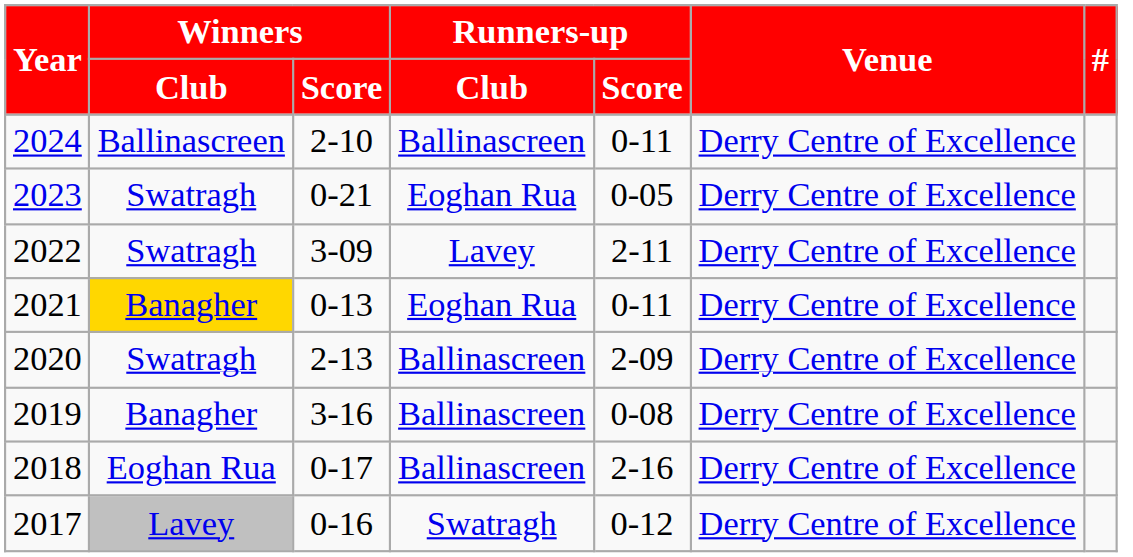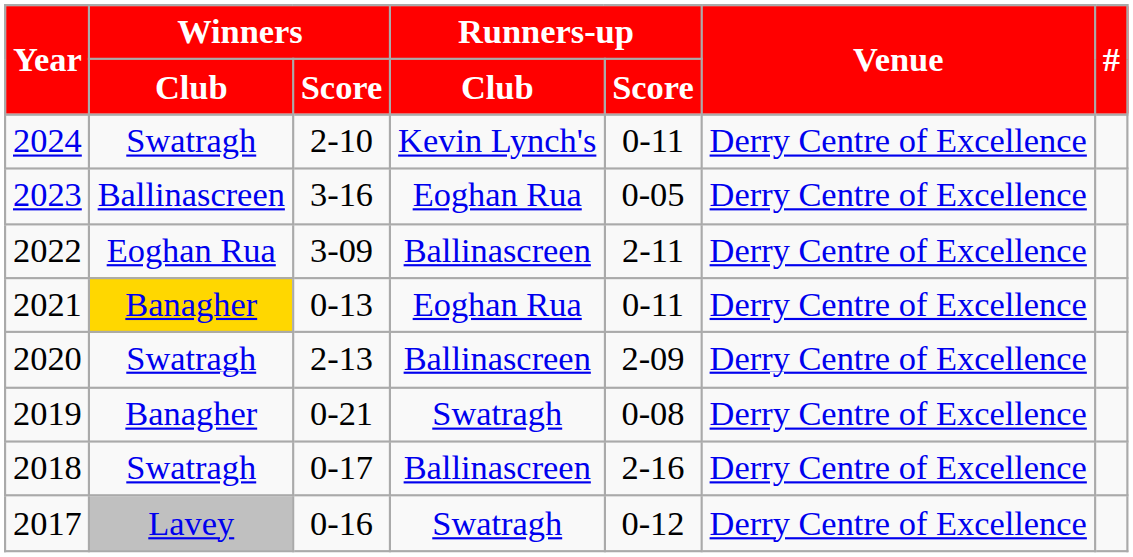 <table class="wikitable sortable" style="text-align:center">
 <tr>
 <th rowspan="2" style="background:red;color:white">Year</th>
 <th colspan="2" style="background:red;color:white">Winners</th>
 <th colspan="2" style="background:red;color:white">Runners-up</th>
 <th rowspan="2" style="background:red;color:white">Venue</th>
 <th rowspan="2" style="background:red;color:white">#</th>
 </tr>
 <tr>
 <th style="background:red;color:white">Club</th>
 <th style="background:red;color:white">Score</th>
 <th style="background:red;color:white">Club</th>
 <th style="background:red;color:white">Score</th>
 </tr>
 <tr>
 <td><a href='#'>2024</a></td>
-<td><a href='#'>Ballinascreen</a></td>
+<td><a href='#'>Swatragh</a></td>
 <td>2-10</td>
-<td><a href='#'>Ballinascreen</a></td>
+<td><a href='#'>Kevin Lynch's</a></td>
 <td>0-11</td>
 <td><a href='#'>Derry Centre of Excellence</a></td>
 <td></td>
 </tr>
 <tr>
 <td><a href='#'>2023</a></td>
-<td><a href='#'>Swatragh</a></td>
-<td>0-21</td>
+<td><a href='#'>Ballinascreen</a></td>
+<td>3-16</td>
 <td><a href='#'>Eoghan Rua</a></td>
 <td>0-05</td>
 <td><a href='#'>Derry Centre of Excellence</a></td>
 <td></td>
 </tr>
 <tr>
 <td>2022</td>
-<td><a href='#'>Swatragh</a></td>
+<td><a href='#'>Eoghan Rua</a></td>
 <td>3-09</td>
-<td><a href='#'>Lavey</a></td>
+<td><a href='#'>Ballinascreen</a></td>
 <td>2-11</td>
 <td><a href='#'>Derry Centre of Excellence</a></td>
 <td></td>
 </tr>
 <tr>
 <td>2021</td>
 <td bgcolor=gold><a href='#'>Banagher</a></td>
 <td>0-13</td>
 <td><a href='#'>Eoghan Rua</a></td>
 <td>0-11</td>
 <td><a href='#'>Derry Centre of Excellence</a></td>
 <td></td>
 </tr>
 <tr>
 <td>2020</td>
 <td><a href='#'>Swatragh</a></td>
 <td>2-13</td>
 <td><a href='#'>Ballinascreen</a></td>
 <td>2-09</td>
 <td><a href='#'>Derry Centre of Excellence</a></td>
 <td></td>
 </tr>
 <tr>
 <td>2019</td>
 <td><a href='#'>Banagher</a></td>
-<td>3-16</td>
-<td><a href='#'>Ballinascreen</a></td>
+<td>0-21</td>
+<td><a href='#'>Swatragh</a></td>
 <td>0-08</td>
 <td><a href='#'>Derry Centre of Excellence</a></td>
 <td></td>
 </tr>
 <tr>
 <td>2018</td>
-<td><a href='#'>Eoghan Rua</a></td>
+<td><a href='#'>Swatragh</a></td>
 <td>0-17</td>
 <td><a href='#'>Ballinascreen</a></td>
 <td>2-16</td>
 <td><a href='#'>Derry Centre of Excellence</a></td>
 <td></td>
 </tr>
 <tr>
 <td>2017</td>
 <td bgcolor=silver><a href='#'>Lavey</a></td>
 <td>0-16</td>
 <td><a href='#'>Swatragh</a></td>
 <td>0-12</td>
 <td><a href='#'>Derry Centre of Excellence</a></td>
 <td></td>
 </tr>
 </table>
